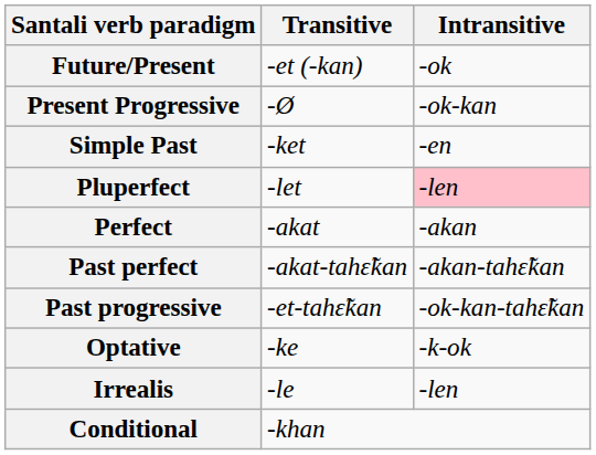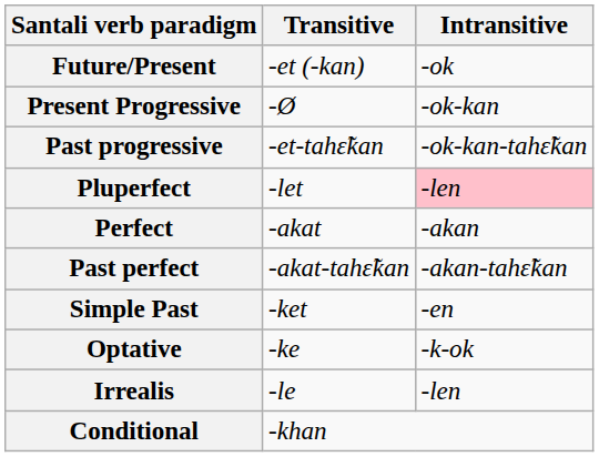 <table class="wikitable">
 <tr>
 <th>Santali verb paradigm</th>
 <th>Transitive</th>
 <th>Intransitive</th>
 </tr>
 <tr>
 <th>Future/Present</th>
 <td><em>-et (-kan)</em></td>
 <td><em>-ok</em></td>
 </tr>
 <tr>
 <th>Present Progressive</th>
 <td><em>-Ø</em></td>
 <td><em>-ok-kan</em></td>
 </tr>
 <tr>
-<th>Simple Past</th>
-<td><em>-ket</em></td>
-<td><em>-en</em></td>
+<th>Past progressive</th>
+<td><em>-et-tahɛ̃kan</em></td>
+<td><em>-ok-kan-tahɛ̃kan</em></td>
 </tr>
 <tr>
 <th>Pluperfect</th>
 <td><em>-let</em></td>
 <td style="background: pink;"><em>-len</em></td>
 </tr>
 <tr>
 <th>Perfect</th>
 <td><em>-akat</em></td>
 <td><em>-akan</em></td>
 </tr>
 <tr>
 <th>Past perfect</th>
 <td><em>-akat-tahɛ̃kan</em></td>
 <td><em>-akan-tahɛ̃kan</em></td>
 </tr>
 <tr>
-<th>Past progressive</th>
-<td><em>-et-tahɛ̃kan</em></td>
-<td><em>-ok-kan-tahɛ̃kan</em></td>
+<th>Simple Past</th>
+<td><em>-ket</em></td>
+<td><em>-en</em></td>
 </tr>
 <tr>
 <th>Optative</th>
 <td><em>-ke</em></td>
 <td><em>-k-ok</em></td>
 </tr>
 <tr>
 <th>Irrealis</th>
 <td><em>-le</em></td>
 <td><em>-len</em></td>
 </tr>
 <tr>
 <th>Conditional</th>
 <td colspan="2"><em>-khan</em></td>
 </tr>
 </table>
